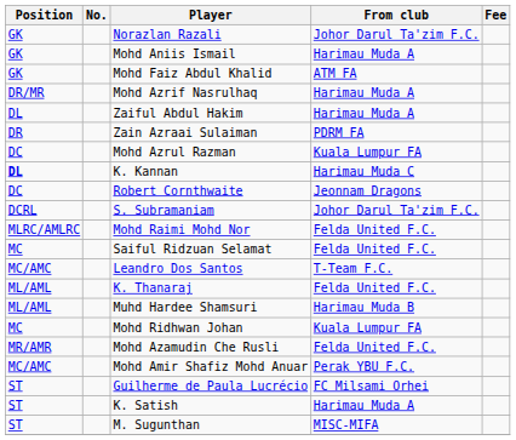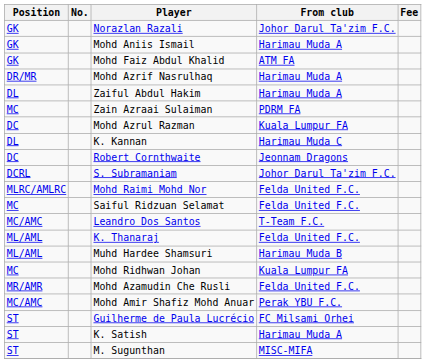 <table class="wikitable sortable">
 <tr>
 <th>Position</th>
 <th>No.</th>
 <th>Player</th>
 <th>From club</th>
 <th>Fee</th>
 </tr>
 <tr>
 <td><a href='#'>GK</a></td>
 <td></td>
 <td>  <a href='#'>Norazlan Razali</a></td>
 <td>  <a href='#'>Johor Darul Ta'zim F.C.</a></td>
 <td></td>
 </tr>
 <tr>
 <td><a href='#'>GK</a></td>
 <td></td>
 <td>  Mohd Aniis Ismail</td>
 <td>  <a href='#'>Harimau Muda A</a></td>
 <td></td>
 </tr>
 <tr>
 <td><a href='#'>GK</a></td>
 <td></td>
 <td>  Mohd Faiz Abdul Khalid</td>
 <td>  <a href='#'>ATM FA</a></td>
 <td></td>
 </tr>
 <tr>
 <td><a href='#'>DR/MR</a></td>
 <td></td>
 <td> Mohd Azrif Nasrulhaq</td>
 <td> <a href='#'>Harimau Muda A</a></td>
 <td></td>
 </tr>
 <tr>
 <td><a href='#'>DL</a></td>
 <td></td>
 <td> Zaiful Abdul Hakim</td>
 <td> <a href='#'>Harimau Muda A</a></td>
 <td></td>
 </tr>
 <tr>
-<td><a href='#'>DR</a></td>
+<td><a href='#'>MC</a></td>
 <td></td>
 <td> Zain Azraai Sulaiman</td>
 <td> <a href='#'>PDRM FA</a></td>
 <td></td>
 </tr>
 <tr>
 <td><a href='#'>DC</a></td>
 <td></td>
 <td> Mohd Azrul Razman</td>
 <td> <a href='#'>Kuala Lumpur FA</a></td>
 <td></td>
 </tr>
 <tr>
-<td><strong><a href='#'>DL</a></strong></td>
+<td><a href='#'>DL</a></td>
 <td></td>
 <td> K. Kannan</td>
 <td> <a href='#'>Harimau Muda C</a></td>
 <td></td>
 </tr>
 <tr>
 <td><a href='#'>DC</a></td>
 <td></td>
 <td> <a href='#'>Robert Cornthwaite</a></td>
 <td> <a href='#'>Jeonnam Dragons</a></td>
 <td></td>
 </tr>
 <tr>
 <td><a href='#'>DCRL</a></td>
 <td></td>
 <td> <a href='#'>S. Subramaniam</a></td>
 <td> <a href='#'>Johor Darul Ta'zim F.C.</a></td>
 <td></td>
 </tr>
 <tr>
 <td><a href='#'>MLRC/AMLRC</a></td>
 <td></td>
 <td> <a href='#'>Mohd Raimi Mohd Nor</a></td>
 <td> <a href='#'>Felda United F.C.</a></td>
 <td></td>
 </tr>
 <tr>
 <td><a href='#'>MC</a></td>
 <td></td>
 <td>  Saiful Ridzuan Selamat</td>
 <td>  <a href='#'>Felda United F.C.</a></td>
 <td></td>
 </tr>
 <tr>
 <td><a href='#'>MC/AMC</a></td>
 <td></td>
 <td> <a href='#'>Leandro Dos Santos</a></td>
 <td> <a href='#'>T-Team F.C.</a></td>
 <td></td>
 </tr>
 <tr>
 <td><a href='#'>ML/AML</a></td>
 <td></td>
 <td> <a href='#'>K. Thanaraj</a></td>
 <td> <a href='#'>Felda United F.C.</a></td>
 <td></td>
 </tr>
 <tr>
 <td><a href='#'>ML/AML</a></td>
 <td></td>
 <td> Muhd Hardee Shamsuri</td>
 <td> <a href='#'>Harimau Muda B</a></td>
 <td></td>
 </tr>
 <tr>
 <td><a href='#'>MC</a></td>
 <td></td>
 <td> Mohd Ridhwan Johan</td>
 <td> <a href='#'>Kuala Lumpur FA</a></td>
 <td></td>
 </tr>
 <tr>
 <td><a href='#'>MR/AMR</a></td>
 <td></td>
 <td> Mohd Azamudin Che Rusli</td>
 <td> <a href='#'>Felda United F.C.</a></td>
 <td></td>
 </tr>
 <tr>
 <td><a href='#'>MC/AMC</a></td>
 <td></td>
 <td> Mohd Amir Shafiz Mohd Anuar</td>
 <td> <a href='#'>Perak YBU F.C.</a></td>
 <td></td>
 </tr>
 <tr>
 <td><a href='#'>ST</a></td>
 <td></td>
 <td> <a href='#'>Guilherme de Paula Lucrécio</a></td>
 <td> <a href='#'>FC Milsami Orhei</a></td>
 <td></td>
 </tr>
 <tr>
 <td><a href='#'>ST</a></td>
 <td></td>
 <td> K. Satish</td>
 <td> <a href='#'>Harimau Muda A</a></td>
 <td></td>
 </tr>
 <tr>
 <td><a href='#'>ST</a></td>
 <td></td>
 <td> M. Sugunthan</td>
 <td> <a href='#'>MISC-MIFA</a></td>
 <td></td>
 </tr>
 <tr>
 </tr>
 </table>
